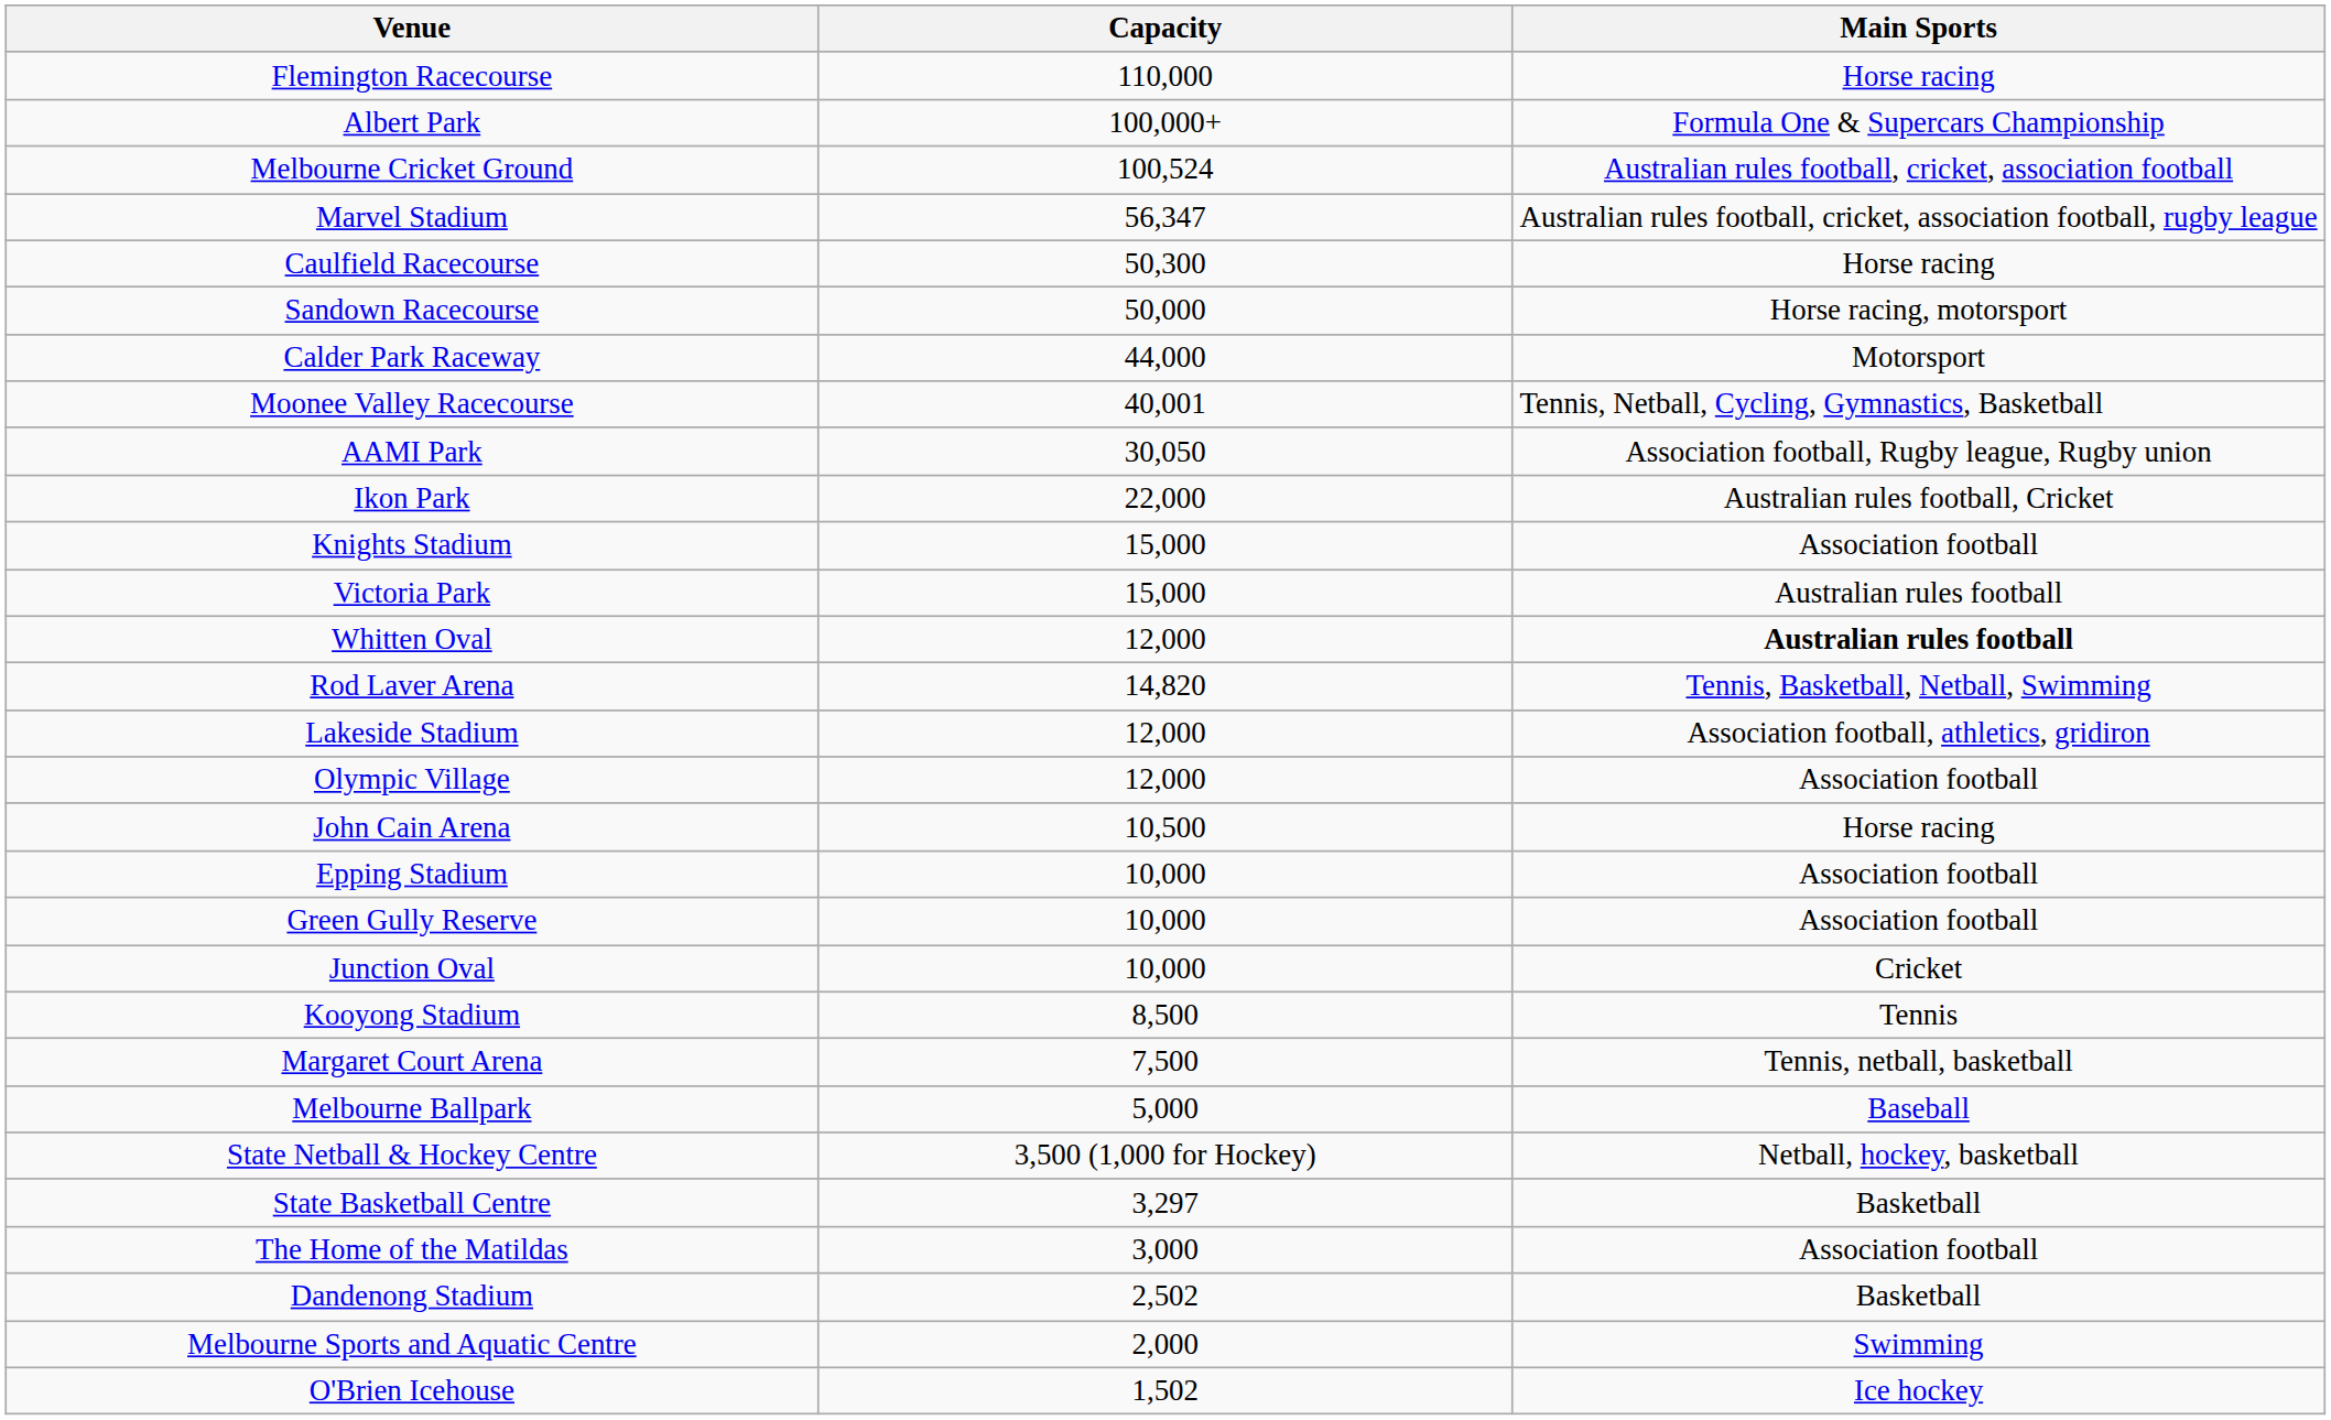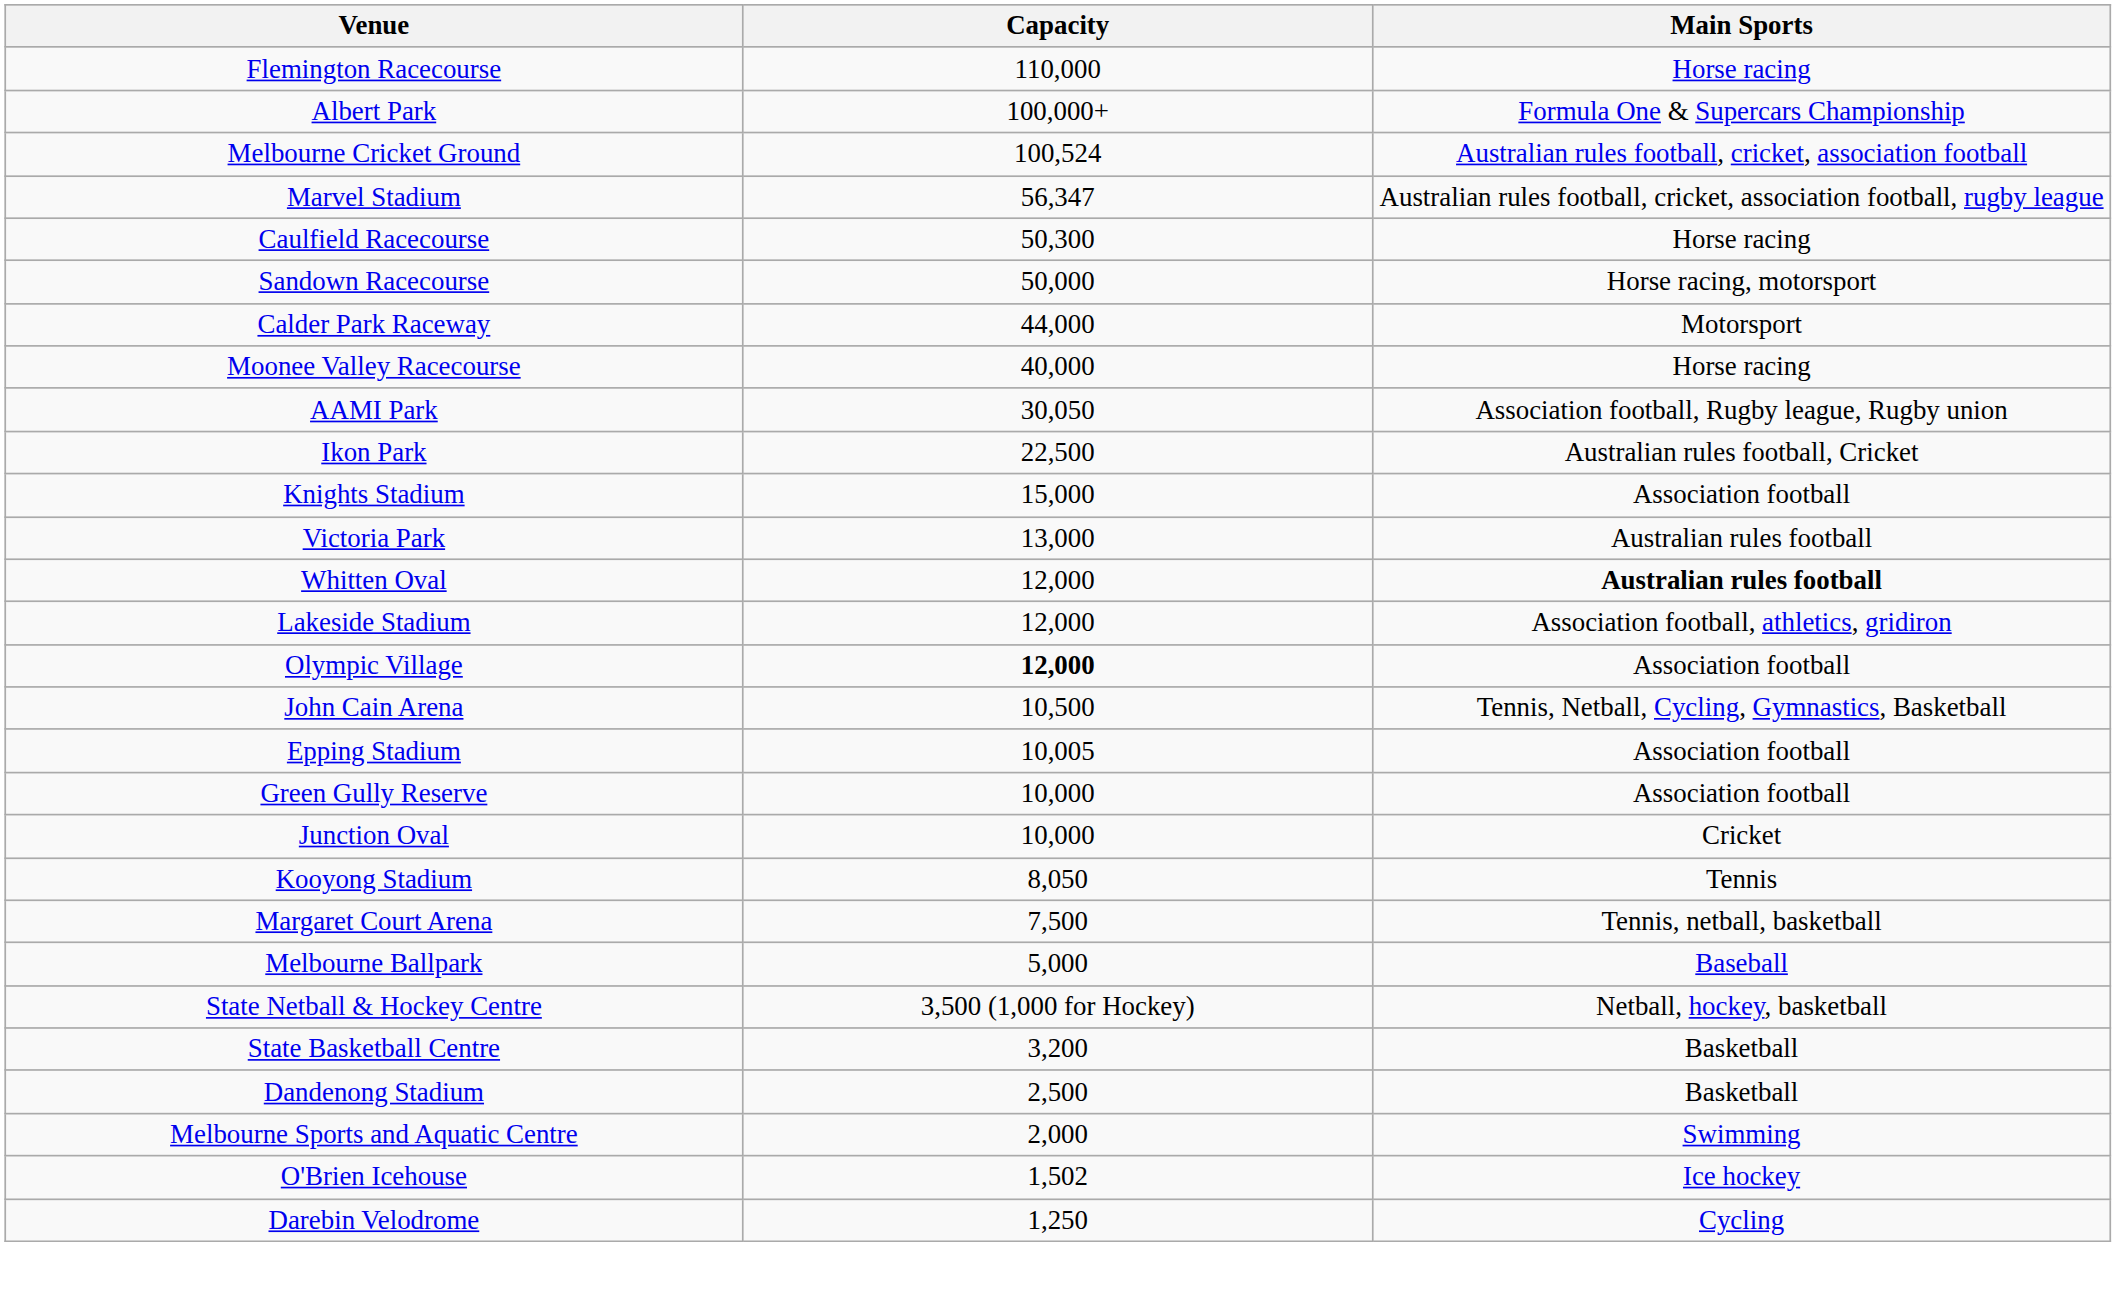 <table class="wikitable"  style="width:auto; margin:auto;">
 <tr>
 <th>Venue</th>
 <th>Capacity</th>
 <th>Main Sports</th>
 </tr>
 <tr style="text-align:center;">
 <td style="width:35%; "><a href='#'>Flemington Racecourse</a></td>
 <td style="width:30%; ">110,000</td>
 <td style="width:35%; "><a href='#'>Horse racing</a></td>
 </tr>
 <tr>
 <td style="width:35%; text-align:center;"><a href='#'>Albert Park</a></td>
 <td style="width:30%; text-align:center;">100,000+</td>
 <td style="width:35%; text-align:center;"><a href='#'>Formula One</a> & <a href='#'>Supercars Championship</a></td>
 </tr>
 <tr style="text-align:center;">
 <td style="width:35%; "><a href='#'>Melbourne Cricket Ground</a></td>
 <td style="width:30%; ">100,524</td>
 <td style="width:35%; "><a href='#'>Australian rules football</a>, <a href='#'>cricket</a>, <a href='#'>association football</a></td>
 </tr>
 <tr>
 <td style="width:35%; text-align:center;"><a href='#'>Marvel Stadium</a></td>
 <td style="width:30%; text-align:center;">56,347</td>
 <td style="width:35%; text-align:center;">Australian rules football, cricket, association football, <a href='#'>rugby league</a></td>
 </tr>
 <tr style="text-align:center;">
 <td style="width:35%; "><a href='#'>Caulfield Racecourse</a></td>
 <td style="width:30%; ">50,300</td>
 <td style="width:35%; ">Horse racing</td>
 </tr>
 <tr style="text-align:center;">
 <td style="width:35%; "><a href='#'>Sandown Racecourse</a></td>
 <td style="width:30%; text-align:center;">50,000</td>
 <td style="width:35%; ">Horse racing, motorsport</td>
 </tr>
 <tr style="text-align:center;">
 <td style="width:35%; "><a href='#'>Calder Park Raceway</a></td>
 <td style="width:30%; text-align:center;">44,000</td>
 <td style="width:35%; ">Motorsport</td>
 </tr>
 <tr>
 <td style="width:35%; text-align:center;"><a href='#'>Moonee Valley Racecourse</a></td>
-<td style="width:30%; text-align:center;">40,001</td>
-<td style="width:35%; ">Tennis, Netball, <a href='#'>Cycling</a>, <a href='#'>Gymnastics</a>, Basketball</td>
+<td style="width:30%; text-align:center;">40,000</td>
+<td style="width:35%; text-align:center;">Horse racing</td>
 </tr>
 <tr>
 <td style="width:35%; text-align:center;"><a href='#'>AAMI Park</a></td>
 <td style="width:30%; text-align:center;">30,050</td>
 <td style="width:35%; text-align:center;">Association football, Rugby league, Rugby union</td>
 </tr>
 <tr>
 <td style="width:35%; text-align:center;"><a href='#'>Ikon Park</a></td>
-<td style="width:30%; text-align:center;">22,000</td>
+<td style="width:30%; text-align:center;">22,500</td>
 <td style="width:35%; text-align:center;">Australian rules football, Cricket</td>
 </tr>
 <tr style="text-align:center;">
 <td style="width:35%; "><a href='#'>Knights Stadium</a></td>
 <td style="width:30%; ">15,000</td>
 <td style="width:35%; ">Association football</td>
 </tr>
 <tr>
 <td style="width:35%; text-align:center;"><a href='#'>Victoria Park</a></td>
-<td style="width:30%; text-align:center;">15,000</td>
+<td style="width:30%; text-align:center;">13,000</td>
 <td style="width:35%; text-align:center;">Australian rules football</td>
 </tr>
 <tr style="text-align:center;">
 <td style="width:35%; "><a href='#'>Whitten Oval</a></td>
 <td style="width:30%; ">12,000</td>
 <td style="width:35%; "><strong>Australian rules football</strong></td>
-</tr>
-<tr>
-<td style="width:35%; text-align:center;"><a href='#'>Rod Laver Arena</a></td>
-<td style="width:30%; text-align:center; ">14,820</td>
-<td style="width:35%; text-align:center; "><a href='#'>Tennis</a>, <a href='#'>Basketball</a>, <a href='#'>Netball</a>, <a href='#'>Swimming</a></td>
 </tr>
 <tr style="text-align:center;">
 <td style="width:35%; "><a href='#'>Lakeside Stadium</a></td>
 <td style="width:30%; ">12,000</td>
 <td style="width:35%; ">Association football, <a href='#'>athletics</a>, <a href='#'>gridiron</a></td>
 </tr>
 <tr style="text-align:center;">
 <td style="width:35%; "><a href='#'>Olympic Village</a></td>
-<td style="width:30%; ">12,000</td>
+<td style="width:30%; "><strong>12,000</strong></td>
 <td style="width:35%; ">Association football</td>
 </tr>
 <tr style="text-align:center;">
 <td style="width:35%; "><a href='#'>John Cain Arena</a></td>
 <td style="width:30%; ">10,500</td>
-<td style="width:35%; text-align:center;">Horse racing</td>
+<td style="width:35%; ">Tennis, Netball, <a href='#'>Cycling</a>, <a href='#'>Gymnastics</a>, Basketball</td>
 </tr>
 <tr style="text-align:center;">
 <td style="width:35%; "><a href='#'>Epping Stadium</a></td>
-<td style="width:30%; ">10,000</td>
+<td style="width:30%; ">10,005</td>
 <td style="width:35%; ">Association football</td>
 </tr>
 <tr style="text-align:center;">
 <td style="width:35%; "><a href='#'>Green Gully Reserve</a></td>
 <td style="width:30%; ">10,000</td>
 <td style="width:35%; ">Association football</td>
 </tr>
 <tr>
 <td style="width:35%; text-align:center;"><a href='#'>Junction Oval</a></td>
 <td style="width:30%; text-align:center;">10,000</td>
 <td style="width:35%; text-align:center;">Cricket</td>
 </tr>
 <tr style="text-align:center;">
 <td style="width:35%; text-align:center;"><a href='#'>Kooyong Stadium</a></td>
-<td style="width:30%; text-align:center;">8,500</td>
+<td style="width:30%; text-align:center;">8,050</td>
 <td style="width:35%; text-align:center;">Tennis</td>
 </tr>
 <tr style="text-align:center;">
 <td style="width:35%; text-align:center;"><a href='#'>Margaret Court Arena</a></td>
 <td style="width:30%; text-align:center;">7,500</td>
 <td style="width:35%; text-align:center;">Tennis, netball, basketball</td>
 </tr>
 <tr style="text-align:center;">
 <td style="width:35%; text-align:center;"><a href='#'>Melbourne Ballpark</a></td>
 <td style="width:30%; text-align:center;">5,000</td>
 <td style="width:35%; text-align:center;"><a href='#'>Baseball</a></td>
 </tr>
 <tr style="text-align:center;">
 <td style="width:35%; "><a href='#'>State Netball & Hockey Centre</a></td>
 <td style="width:30%; ">3,500 (1,000 for Hockey)</td>
 <td style="width:35%; ">Netball, <a href='#'>hockey</a>, basketball</td>
 </tr>
 <tr style="text-align:center;">
 <td style="width:35%; text-align:center;"><a href='#'>State Basketball Centre</a></td>
-<td style="width:30%; text-align:center;">3,297</td>
+<td style="width:30%; text-align:center;">3,200</td>
 <td style="width:35%; text-align:center;">Basketball</td>
 </tr>
 <tr style="text-align:center;">
-<td style="width:35%; text-align:center;"><a href='#'>The Home of the Matildas</a></td>
-<td style="width:30%; text-align:center;">3,000</td>
-<td style="width:35%; text-align:center;">Association football</td>
-</tr>
-<tr style="text-align:center;">
 <td style="width:35%; text-align:center;"><a href='#'>Dandenong Stadium</a></td>
-<td style="width:30%; text-align:center;">2,502</td>
+<td style="width:30%; text-align:center;">2,500</td>
 <td style="width:35%; text-align:center;">Basketball</td>
 </tr>
 <tr style="text-align:center;">
 <td style="width:35%; text-align:center;"><a href='#'>Melbourne Sports and Aquatic Centre</a></td>
 <td style="width:30%; text-align:center;">2,000</td>
 <td style="width:35%; text-align:center;"><a href='#'>Swimming</a></td>
 </tr>
 <tr style="text-align:center;">
 <td style="width:35%; text-align:center;"><a href='#'>O'Brien Icehouse</a></td>
 <td style="width:30%; text-align:center;">1,502</td>
 <td style="width:35%; text-align:center;"><a href='#'>Ice hockey</a></td>
 </tr>
+<tr style="text-align:center;">
+<td style="width:35%; text-align:center;"><a href='#'>Darebin Velodrome</a></td>
+<td style="width:30%; text-align:center;">1,250</td>
+<td style="width:35%; text-align:center;"><a href='#'>Cycling</a></td>
+</tr>
 </table>
